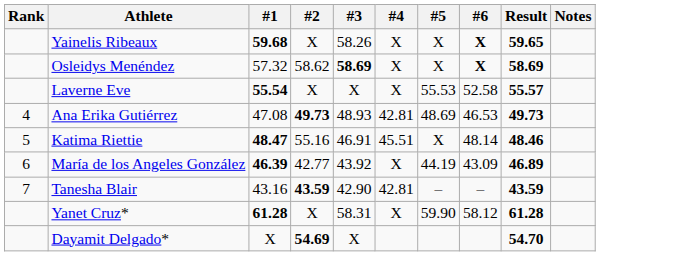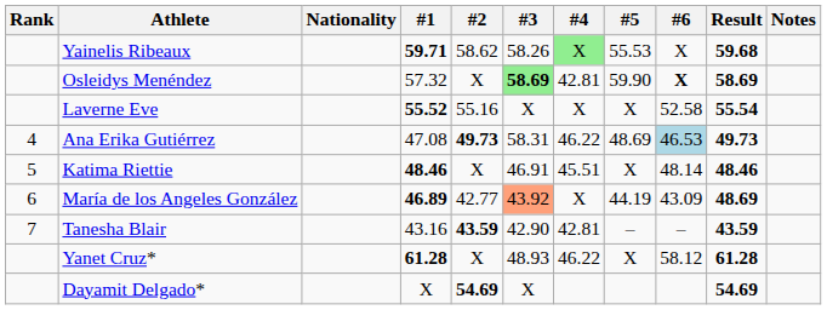 <table class="wikitable sortable" style="text-align:center">
 <tr>
 <th>Rank</th>
 <th>Athlete</th>
+<th>Nationality</th>
 <th>#1</th>
 <th>#2</th>
 <th>#3</th>
 <th>#4</th>
 <th>#5</th>
 <th>#6</th>
 <th>Result</th>
 <th>Notes</th>
 </tr>
 <tr>
 <td></td>
 <td align=left><a href='#'>Yainelis Ribeaux</a></td>
+<td align=left></td>
+<td><strong>59.71</strong></td>
+<td>58.62</td>
+<td>58.26</td>
+<td style="background: lightgreen;">X</td>
+<td>55.53</td>
+<td>X</td>
 <td><strong>59.68</strong></td>
-<td>X</td>
-<td>58.26</td>
-<td>X</td>
-<td>X</td>
-<td><strong>X</strong></td>
-<td><strong>59.65</strong></td>
 <td></td>
 </tr>
 <tr>
 <td></td>
 <td align=left><a href='#'>Osleidys Menéndez</a></td>
+<td align=left></td>
 <td>57.32</td>
-<td>58.62</td>
-<td><strong>58.69</strong></td>
 <td>X</td>
-<td>X</td>
+<td style="background: lightgreen;"><strong>58.69</strong></td>
+<td>42.81</td>
+<td>59.90</td>
 <td><strong>X</strong></td>
 <td><strong>58.69</strong></td>
 <td></td>
 </tr>
 <tr>
 <td></td>
 <td align=left><a href='#'>Laverne Eve</a></td>
-<td><strong>55.54</strong></td>
+<td align=left></td>
+<td><strong>55.52</strong></td>
+<td>55.16</td>
 <td>X</td>
 <td>X</td>
 <td>X</td>
-<td>55.53</td>
 <td>52.58</td>
-<td><strong>55.57</strong></td>
+<td><strong>55.54</strong></td>
 <td></td>
 </tr>
 <tr>
 <td>4</td>
 <td align=left><a href='#'>Ana Erika Gutiérrez</a></td>
+<td align=left></td>
 <td>47.08</td>
 <td><strong>49.73</strong></td>
-<td>48.93</td>
-<td>42.81</td>
+<td>58.31</td>
+<td>46.22</td>
 <td>48.69</td>
-<td>46.53</td>
+<td style="background: lightblue;">46.53</td>
 <td><strong>49.73</strong></td>
 <td></td>
 </tr>
 <tr>
 <td>5</td>
 <td align=left><a href='#'>Katima Riettie</a></td>
-<td><strong>48.47</strong></td>
-<td>55.16</td>
+<td align=left></td>
+<td><strong>48.46</strong></td>
+<td>X</td>
 <td>46.91</td>
 <td>45.51</td>
 <td>X</td>
 <td>48.14</td>
 <td><strong>48.46</strong></td>
 <td></td>
 </tr>
 <tr>
 <td>6</td>
 <td align=left><a href='#'>María de los Angeles González</a></td>
-<td><strong>46.39</strong></td>
+<td align=left></td>
+<td><strong>46.89</strong></td>
 <td>42.77</td>
-<td>43.92</td>
+<td style="background: lightsalmon;">43.92</td>
 <td>X</td>
 <td>44.19</td>
 <td>43.09</td>
-<td><strong>46.89</strong></td>
+<td><strong>48.69</strong></td>
 <td></td>
 </tr>
 <tr>
 <td>7</td>
 <td align=left><a href='#'>Tanesha Blair</a></td>
+<td align=left></td>
 <td>43.16</td>
 <td><strong>43.59</strong></td>
 <td>42.90</td>
 <td>42.81</td>
 <td>–</td>
 <td>–</td>
 <td><strong>43.59</strong></td>
 <td></td>
 </tr>
 <tr>
 <td></td>
 <td align=left><a href='#'>Yanet Cruz</a>*</td>
+<td align=left></td>
 <td><strong>61.28</strong></td>
 <td>X</td>
-<td>58.31</td>
+<td>48.93</td>
+<td>46.22</td>
 <td>X</td>
-<td>59.90</td>
 <td>58.12</td>
 <td><strong>61.28</strong></td>
 <td></td>
 </tr>
 <tr>
 <td></td>
 <td align=left><a href='#'>Dayamit Delgado</a>*</td>
+<td align=left></td>
 <td>X</td>
 <td><strong>54.69</strong></td>
 <td>X</td>
 <td></td>
 <td></td>
 <td></td>
-<td><strong>54.70</strong></td>
+<td><strong>54.69</strong></td>
 <td></td>
 </tr>
 </table>
